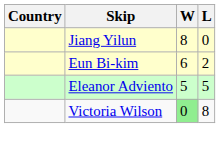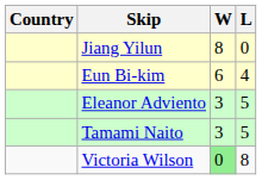 <table class=wikitable>
 <tr>
 <th>Country</th>
 <th>Skip</th>
 <th>W</th>
 <th>L</th>
 </tr>
 <tr bgcolor=#ffffcc>
 <td></td>
 <td><a href='#'>Jiang Yilun</a></td>
 <td>8</td>
 <td>0</td>
 </tr>
 <tr bgcolor=#ffffcc>
 <td></td>
 <td><a href='#'>Eun Bi-kim</a></td>
 <td>6</td>
-<td>2</td>
+<td>4</td>
 </tr>
 <tr bgcolor=#ccffcc>
 <td></td>
 <td><a href='#'>Eleanor Adviento</a></td>
+<td>3</td>
 <td>5</td>
+</tr>
+<tr bgcolor=#ccffcc>
+<td></td>
+<td><a href='#'>Tamami Naito</a></td>
+<td>3</td>
 <td>5</td>
 </tr>
 <tr>
 <td></td>
 <td><a href='#'>Victoria Wilson</a></td>
 <td style="background: lightgreen;">0</td>
 <td>8</td>
 </tr>
 </table>
